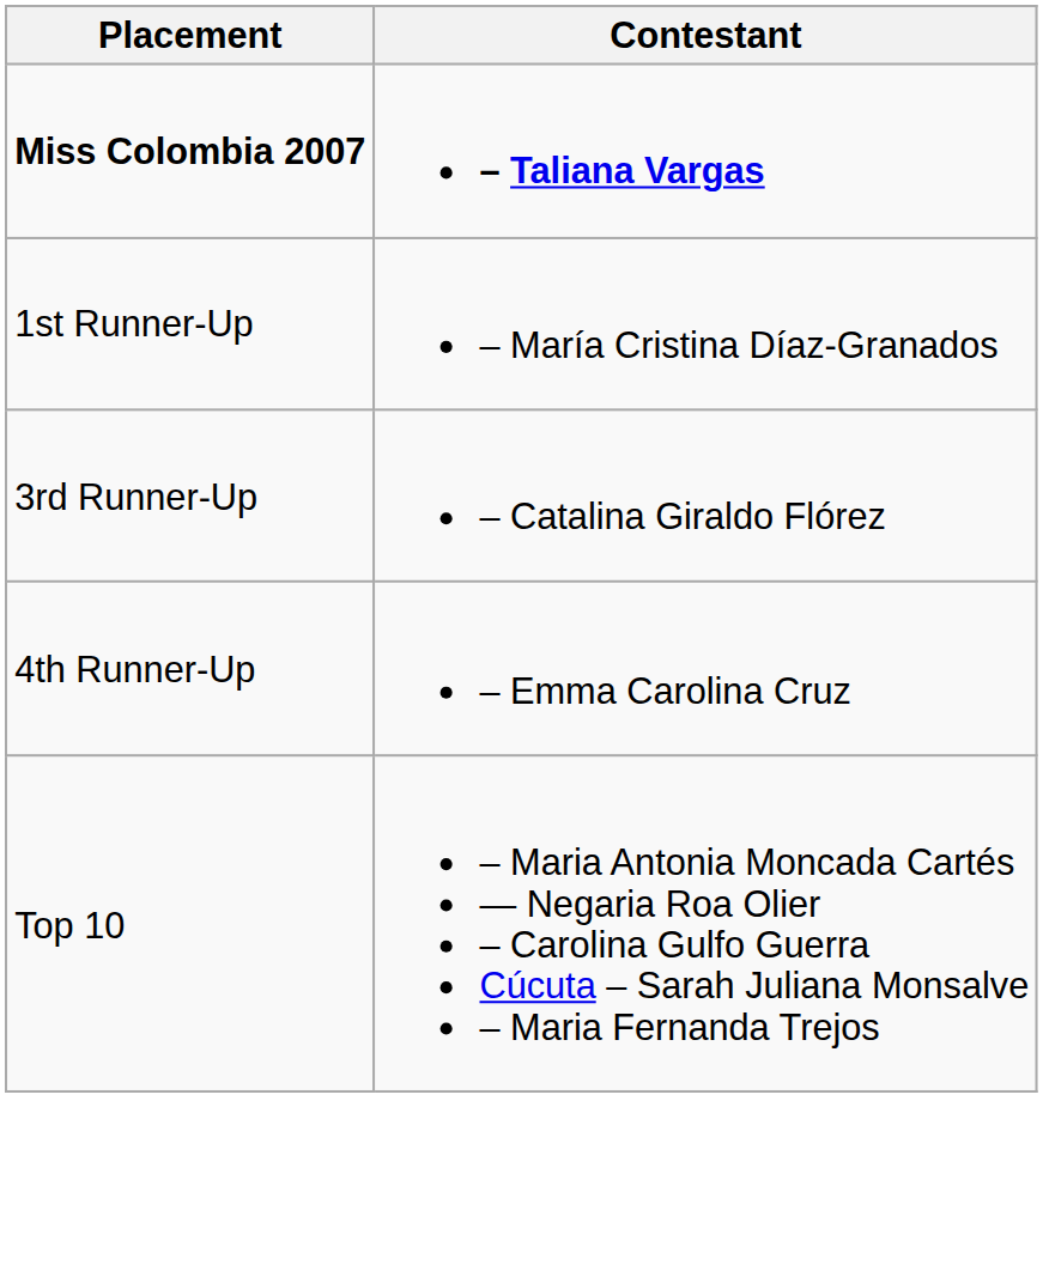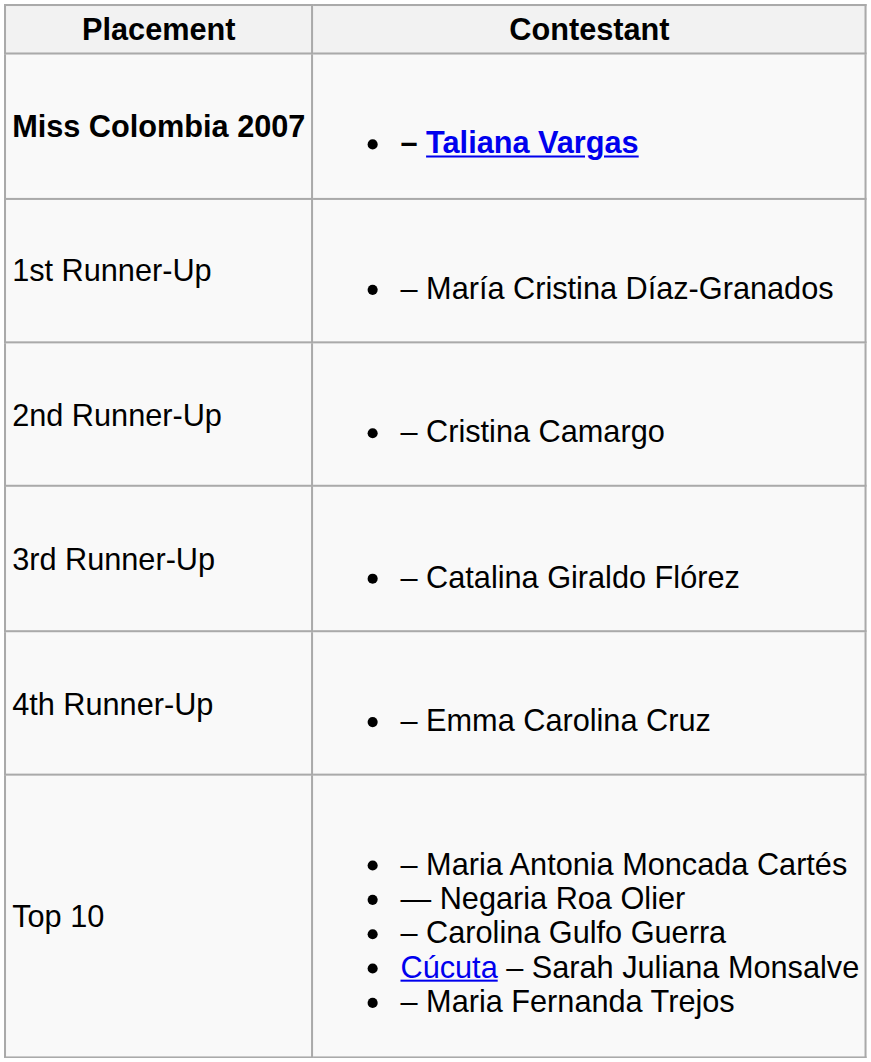 <table class="wikitable sortable" style="font-size:95%;">
 <tr>
 <th>Placement</th>
 <th>Contestant</th>
 </tr>
 <tr>
 <td><strong>Miss Colombia 2007</strong></td>
 <td><br><ul><li><strong> – <a href='#'>Taliana Vargas</a></strong></li></ul></td>
 </tr>
 <tr>
 <td>1st Runner-Up</td>
 <td><br><ul><li> – María Cristina Díaz-Granados</li></ul></td>
 </tr>
 <tr>
+<td>2nd Runner-Up</td>
+<td><br><ul><li> – Cristina Camargo</li></ul></td>
+</tr>
+<tr>
 <td>3rd Runner-Up</td>
 <td><br><ul><li> – Catalina Giraldo Flórez</li></ul></td>
 </tr>
 <tr>
 <td>4th Runner-Up</td>
 <td><br><ul><li> – Emma Carolina Cruz</li></ul></td>
 </tr>
 <tr>
 <td>Top 10</td>
 <td><br><ul><li> – Maria Antonia Moncada Cartés</li><li> — Negaria Roa Olier</li><li> – Carolina Gulfo Guerra</li><li> <a href='#'>Cúcuta</a> – Sarah Juliana Monsalve</li><li> – Maria Fernanda Trejos</li></ul></td>
 </tr>
 </table>
